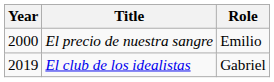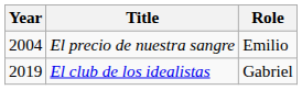 <table class="wikitable sortable">
 <tr>
 <th>Year</th>
 <th>Title</th>
 <th>Role</th>
 </tr>
 <tr>
-<td>2000</td>
+<td>2004</td>
 <td><em>El precio de nuestra sangre</em></td>
 <td>Emilio</td>
 </tr>
 <tr>
 <td>2019</td>
 <td><em><a href='#'>El club de los idealistas</a></em></td>
 <td>Gabriel</td>
 </tr>
 </table>
